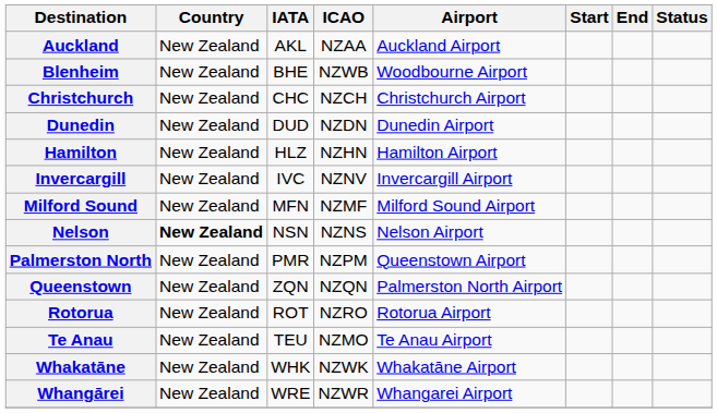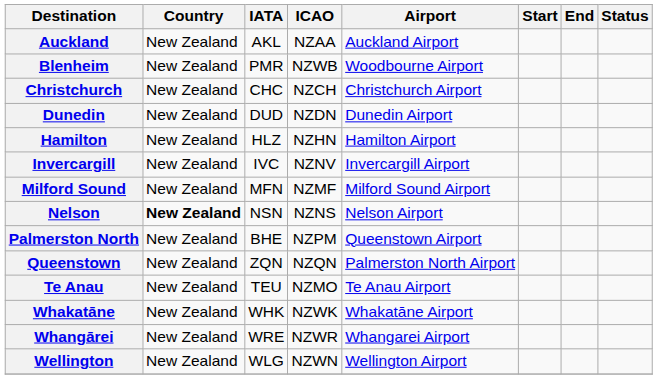 <table class="wikitable sortable toccolours plainrowheaders" style="margin: 1em auto;">
 <tr>
 <th scope="col">Destination</th>
 <th scope="col">Country</th>
 <th scope="col">IATA</th>
 <th scope="col">ICAO</th>
 <th scope="col">Airport</th>
 <th scope="col">Start</th>
 <th scope="col">End</th>
 <th scope="col">Status</th>
 </tr>
 <tr>
 <th scope="row"><a href='#'>Auckland</a></th>
 <td>New Zealand</td>
 <td align=center>AKL</td>
 <td align=center>NZAA</td>
 <td><a href='#'>Auckland Airport</a></td>
 <td></td>
 <td></td>
 <td></td>
 </tr>
 <tr>
 <th scope="row"><a href='#'>Blenheim</a></th>
 <td>New Zealand</td>
-<td align=center>BHE</td>
+<td align=center>PMR</td>
 <td align=center>NZWB</td>
 <td><a href='#'>Woodbourne Airport</a></td>
 <td></td>
 <td></td>
 <td></td>
 </tr>
 <tr>
 <th scope="row"><a href='#'>Christchurch</a></th>
 <td>New Zealand</td>
 <td align=center>CHC</td>
 <td align=center>NZCH</td>
 <td><a href='#'>Christchurch Airport</a></td>
 <td></td>
 <td></td>
 <td></td>
 </tr>
 <tr>
 <th scope="row"><a href='#'>Dunedin</a></th>
 <td>New Zealand</td>
 <td align=center>DUD</td>
 <td align=center>NZDN</td>
 <td><a href='#'>Dunedin Airport</a></td>
 <td></td>
 <td></td>
 <td></td>
 </tr>
 <tr>
 <th scope="row"><a href='#'>Hamilton</a></th>
 <td>New Zealand</td>
 <td align=center>HLZ</td>
 <td align=center>NZHN</td>
 <td><a href='#'>Hamilton Airport</a></td>
 <td></td>
 <td></td>
 <td></td>
 </tr>
 <tr>
 <th scope="row"><a href='#'>Invercargill</a></th>
 <td>New Zealand</td>
 <td align=center>IVC</td>
 <td align=center>NZNV</td>
 <td><a href='#'>Invercargill Airport</a></td>
 <td></td>
 <td></td>
 <td></td>
 </tr>
 <tr>
 <th scope="row"><a href='#'>Milford Sound</a></th>
 <td>New Zealand</td>
 <td align=center>MFN</td>
 <td align=center>NZMF</td>
 <td><a href='#'>Milford Sound Airport</a></td>
 <td></td>
 <td></td>
 <td></td>
 </tr>
 <tr>
 <th scope="row"><a href='#'>Nelson</a></th>
 <td><strong>New Zealand</strong></td>
 <td align=center>NSN</td>
 <td align=center>NZNS</td>
 <td><a href='#'>Nelson Airport</a></td>
 <td></td>
 <td></td>
 <td></td>
 </tr>
 <tr>
 <th scope="row"><a href='#'>Palmerston North</a></th>
 <td>New Zealand</td>
-<td align=center>PMR</td>
+<td align=center>BHE</td>
 <td align=center>NZPM</td>
 <td><a href='#'>Queenstown Airport</a></td>
 <td></td>
 <td></td>
 <td></td>
 </tr>
 <tr>
 <th scope="row"><a href='#'>Queenstown</a></th>
 <td>New Zealand</td>
 <td align=center>ZQN</td>
 <td align=center>NZQN</td>
 <td><a href='#'>Palmerston North Airport</a></td>
-<td></td>
-<td></td>
-<td></td>
-</tr>
-<tr>
-<th scope="row"><a href='#'>Rotorua</a></th>
-<td>New Zealand</td>
-<td align=center>ROT</td>
-<td align=center>NZRO</td>
-<td><a href='#'>Rotorua Airport</a></td>
 <td></td>
 <td></td>
 <td></td>
 </tr>
 <tr>
 <th scope="row"><a href='#'>Te Anau</a></th>
 <td>New Zealand</td>
 <td align=center>TEU</td>
 <td align=center>NZMO</td>
 <td><a href='#'>Te Anau Airport</a></td>
 <td></td>
 <td></td>
 <td></td>
 </tr>
 <tr>
 <th scope="row"><a href='#'>Whakatāne</a></th>
 <td>New Zealand</td>
 <td align=center>WHK</td>
 <td align=center>NZWK</td>
 <td><a href='#'>Whakatāne Airport</a></td>
 <td></td>
 <td></td>
 <td></td>
 </tr>
 <tr>
 <th scope="row"><a href='#'>Whangārei</a></th>
 <td>New Zealand</td>
 <td align=center>WRE</td>
 <td align=center>NZWR</td>
 <td><a href='#'>Whangarei Airport</a></td>
 <td></td>
 <td></td>
 <td></td>
 </tr>
 <tr>
+<th scope="row"><a href='#'>Wellington</a></th>
+<td>New Zealand</td>
+<td align=center>WLG</td>
+<td align=center>NZWN</td>
+<td><a href='#'>Wellington Airport</a></td>
+<td></td>
+<td></td>
+<td></td>
+</tr>
+<tr>
 </tr>
 </table>
